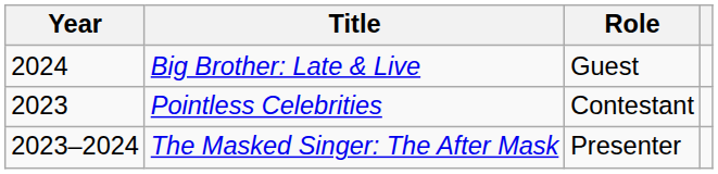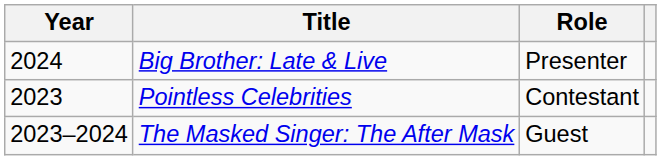 <table class="wikitable plainrowheaders sortable">
 <tr>
 <th>Year</th>
 <th>Title</th>
 <th>Role</th>
 <th class="unsortable"></th>
 </tr>
 <tr>
 <td>2024</td>
 <td><em><a href='#'>Big Brother: Late & Live</a></em></td>
-<td>Guest</td>
+<td>Presenter</td>
 <td align="center"></td>
 </tr>
 <tr>
 <td>2023</td>
 <td><em><a href='#'>Pointless Celebrities</a></em></td>
 <td>Contestant</td>
 <td align="center"></td>
 </tr>
 <tr>
 <td>2023–2024</td>
 <td><em><a href='#'>The Masked Singer: The After Mask</a></em></td>
-<td>Presenter</td>
+<td>Guest</td>
 <td align="center"></td>
 </tr>
 </table>
